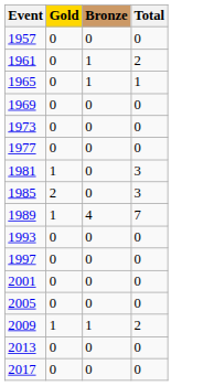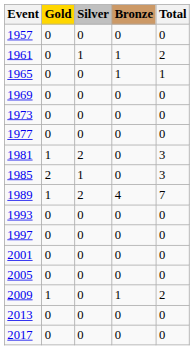 <table class="wikitable">
 <tr>
 <th>Event</th>
 <td style="background:gold; font-weight:bold;">Gold</td>
+<td style="background:silver; font-weight:bold;">Silver</td>
 <td style="background:#c96; font-weight:bold;">Bronze</td>
 <th>Total</th>
 </tr>
 <tr>
 <td><a href='#'>1957</a></td>
 <td>0</td>
 <td>0</td>
 <td>0</td>
+<td>0</td>
 </tr>
 <tr>
 <td><a href='#'>1961</a></td>
 <td>0</td>
 <td>1</td>
+<td>1</td>
 <td>2</td>
 </tr>
 <tr>
 <td><a href='#'>1965</a></td>
+<td>0</td>
 <td>0</td>
 <td>1</td>
 <td>1</td>
 </tr>
 <tr>
 <td><a href='#'>1969</a></td>
 <td>0</td>
 <td>0</td>
 <td>0</td>
+<td>0</td>
 </tr>
 <tr>
 <td><a href='#'>1973</a></td>
+<td>0</td>
 <td>0</td>
 <td>0</td>
 <td>0</td>
 </tr>
 <tr>
 <td><a href='#'>1977</a></td>
 <td>0</td>
 <td>0</td>
 <td>0</td>
+<td>0</td>
 </tr>
 <tr>
 <td><a href='#'>1981</a></td>
 <td>1</td>
+<td>2</td>
 <td>0</td>
 <td>3</td>
 </tr>
 <tr>
 <td><a href='#'>1985</a></td>
 <td>2</td>
+<td>1</td>
 <td>0</td>
 <td>3</td>
 </tr>
 <tr>
 <td><a href='#'>1989</a></td>
 <td>1</td>
+<td>2</td>
 <td>4</td>
 <td>7</td>
 </tr>
 <tr>
 <td><a href='#'>1993</a></td>
+<td>0</td>
 <td>0</td>
 <td>0</td>
 <td>0</td>
 </tr>
 <tr>
 <td><a href='#'>1997</a></td>
 <td>0</td>
 <td>0</td>
 <td>0</td>
+<td>0</td>
 </tr>
 <tr>
 <td><a href='#'>2001</a></td>
+<td>0</td>
 <td>0</td>
 <td>0</td>
 <td>0</td>
 </tr>
 <tr>
 <td><a href='#'>2005</a></td>
 <td>0</td>
 <td>0</td>
 <td>0</td>
+<td>0</td>
 </tr>
 <tr>
 <td><a href='#'>2009</a></td>
 <td>1</td>
+<td>0</td>
 <td>1</td>
 <td>2</td>
 </tr>
 <tr>
 <td><a href='#'>2013</a></td>
+<td>0</td>
 <td>0</td>
 <td>0</td>
 <td>0</td>
 </tr>
 <tr>
 <td><a href='#'>2017</a></td>
 <td>0</td>
 <td>0</td>
 <td>0</td>
+<td>0</td>
 </tr>
 </table>
